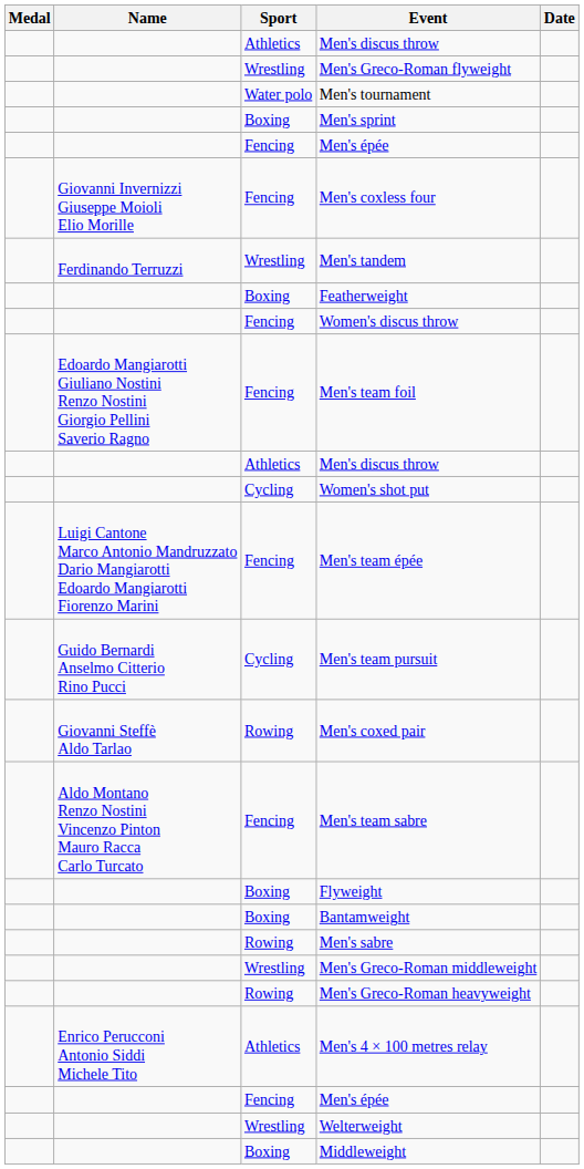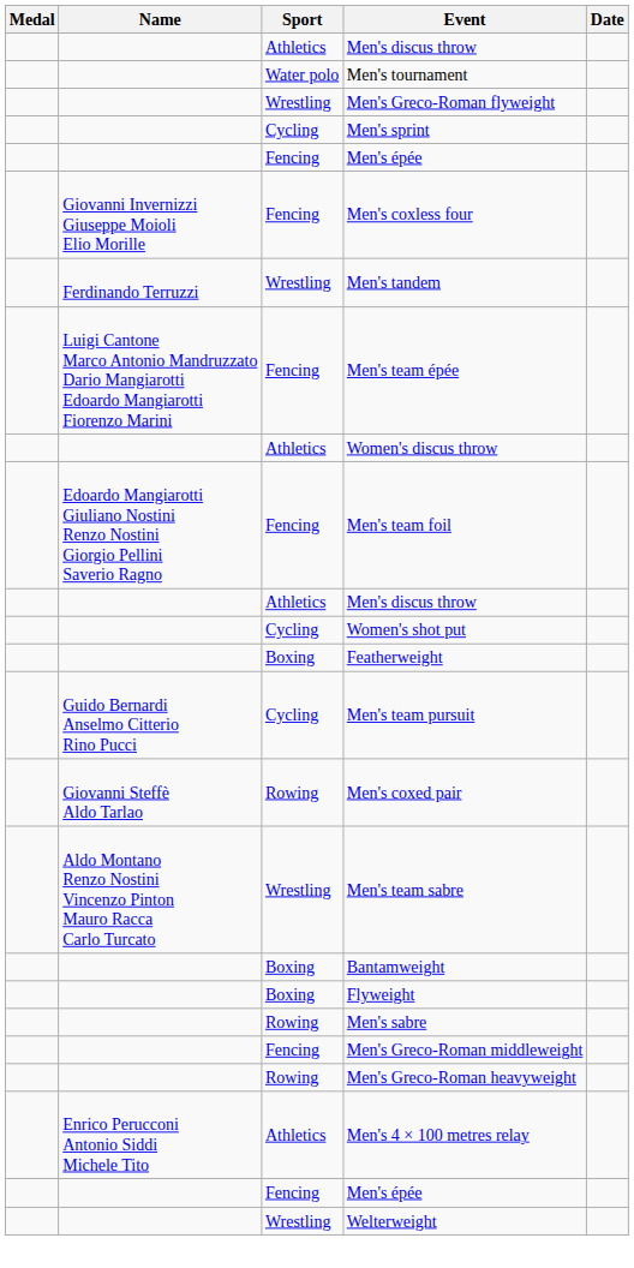 <table class="wikitable sortable" style="font-size: 95%;">
 <tr>
 <th>Medal</th>
 <th>Name</th>
 <th>Sport</th>
 <th>Event</th>
 <th>Date</th>
 </tr>
 <tr>
 <td></td>
 <td></td>
 <td><a href='#'>Athletics</a></td>
 <td><a href='#'>Men's discus throw</a></td>
 <td></td>
 </tr>
 <tr>
 <td></td>
 <td></td>
+<td><a href='#'>Water polo</a></td>
+<td>Men's tournament</td>
+<td></td>
+</tr>
+<tr>
+<td></td>
+<td></td>
 <td><a href='#'>Wrestling</a></td>
 <td><a href='#'>Men's Greco-Roman flyweight</a></td>
 <td></td>
 </tr>
 <tr>
 <td></td>
 <td></td>
-<td><a href='#'>Water polo</a></td>
-<td>Men's tournament</td>
-<td></td>
-</tr>
-<tr>
-<td></td>
-<td></td>
-<td><a href='#'>Boxing</a></td>
+<td><a href='#'>Cycling</a></td>
 <td><a href='#'>Men's sprint</a></td>
 <td></td>
 </tr>
 <tr>
 <td></td>
 <td></td>
 <td><a href='#'>Fencing</a></td>
 <td><a href='#'>Men's épée</a></td>
 <td></td>
 </tr>
 <tr>
 <td></td>
 <td><br><a href='#'>Giovanni Invernizzi</a><br><a href='#'>Giuseppe Moioli</a><br><a href='#'>Elio Morille</a></td>
 <td><a href='#'>Fencing</a></td>
 <td><a href='#'>Men's coxless four</a></td>
 <td></td>
 </tr>
 <tr>
 <td></td>
 <td><br><a href='#'>Ferdinando Terruzzi</a></td>
 <td><a href='#'>Wrestling</a></td>
 <td><a href='#'>Men's tandem</a></td>
 <td></td>
 </tr>
 <tr>
 <td></td>
-<td></td>
-<td><a href='#'>Boxing</a></td>
-<td><a href='#'>Featherweight</a></td>
+<td><br><a href='#'>Luigi Cantone</a><br><a href='#'>Marco Antonio Mandruzzato</a><br><a href='#'>Dario Mangiarotti</a><br><a href='#'>Edoardo Mangiarotti</a><br><a href='#'>Fiorenzo Marini</a></td>
+<td><a href='#'>Fencing</a></td>
+<td><a href='#'>Men's team épée</a></td>
 <td></td>
 </tr>
 <tr>
 <td></td>
 <td></td>
-<td><a href='#'>Fencing</a></td>
+<td><a href='#'>Athletics</a></td>
 <td><a href='#'>Women's discus throw</a></td>
 <td></td>
 </tr>
 <tr>
 <td></td>
 <td><br><a href='#'>Edoardo Mangiarotti</a><br><a href='#'>Giuliano Nostini</a><br><a href='#'>Renzo Nostini</a><br><a href='#'>Giorgio Pellini</a><br><a href='#'>Saverio Ragno</a></td>
 <td><a href='#'>Fencing</a></td>
 <td><a href='#'>Men's team foil</a></td>
 <td></td>
 </tr>
 <tr>
 <td></td>
 <td></td>
 <td><a href='#'>Athletics</a></td>
 <td><a href='#'>Men's discus throw</a></td>
 <td></td>
 </tr>
 <tr>
 <td></td>
 <td></td>
 <td><a href='#'>Cycling</a></td>
 <td><a href='#'>Women's shot put</a></td>
 <td></td>
 </tr>
 <tr>
 <td></td>
-<td><br><a href='#'>Luigi Cantone</a><br><a href='#'>Marco Antonio Mandruzzato</a><br><a href='#'>Dario Mangiarotti</a><br><a href='#'>Edoardo Mangiarotti</a><br><a href='#'>Fiorenzo Marini</a></td>
-<td><a href='#'>Fencing</a></td>
-<td><a href='#'>Men's team épée</a></td>
+<td></td>
+<td><a href='#'>Boxing</a></td>
+<td><a href='#'>Featherweight</a></td>
 <td></td>
 </tr>
 <tr>
 <td></td>
 <td><br><a href='#'>Guido Bernardi</a><br><a href='#'>Anselmo Citterio</a><br><a href='#'>Rino Pucci</a></td>
 <td><a href='#'>Cycling</a></td>
 <td><a href='#'>Men's team pursuit</a></td>
 <td></td>
 </tr>
 <tr>
 <td></td>
 <td><br><a href='#'>Giovanni Steffè</a><br><a href='#'>Aldo Tarlao</a></td>
 <td><a href='#'>Rowing</a></td>
 <td><a href='#'>Men's coxed pair</a></td>
 <td></td>
 </tr>
 <tr>
 <td></td>
 <td><br><a href='#'>Aldo Montano</a><br><a href='#'>Renzo Nostini</a><br><a href='#'>Vincenzo Pinton</a><br><a href='#'>Mauro Racca</a><br><a href='#'>Carlo Turcato</a></td>
-<td><a href='#'>Fencing</a></td>
+<td><a href='#'>Wrestling</a></td>
 <td><a href='#'>Men's team sabre</a></td>
+<td></td>
+</tr>
+<tr>
+<td></td>
+<td></td>
+<td><a href='#'>Boxing</a></td>
+<td><a href='#'>Bantamweight</a></td>
 <td></td>
 </tr>
 <tr>
 <td></td>
 <td></td>
 <td><a href='#'>Boxing</a></td>
 <td><a href='#'>Flyweight</a></td>
 <td></td>
 </tr>
 <tr>
 <td></td>
 <td></td>
-<td><a href='#'>Boxing</a></td>
-<td><a href='#'>Bantamweight</a></td>
-<td></td>
-</tr>
-<tr>
-<td></td>
-<td></td>
 <td><a href='#'>Rowing</a></td>
 <td><a href='#'>Men's sabre</a></td>
 <td></td>
 </tr>
 <tr>
 <td></td>
 <td></td>
-<td><a href='#'>Wrestling</a></td>
+<td><a href='#'>Fencing</a></td>
 <td><a href='#'>Men's Greco-Roman middleweight</a></td>
 <td></td>
 </tr>
 <tr>
 <td></td>
 <td></td>
 <td><a href='#'>Rowing</a></td>
 <td><a href='#'>Men's Greco-Roman heavyweight</a></td>
 <td></td>
 </tr>
 <tr>
 <td></td>
 <td><br><a href='#'>Enrico Perucconi</a><br><a href='#'>Antonio Siddi</a><br><a href='#'>Michele Tito</a></td>
 <td><a href='#'>Athletics</a></td>
 <td><a href='#'>Men's 4 × 100 metres relay</a></td>
 <td></td>
 </tr>
 <tr>
 <td></td>
 <td></td>
 <td><a href='#'>Fencing</a></td>
 <td><a href='#'>Men's épée</a></td>
 <td></td>
 </tr>
 <tr>
 <td></td>
 <td></td>
 <td><a href='#'>Wrestling</a></td>
 <td><a href='#'>Welterweight</a></td>
 <td></td>
 </tr>
-<tr>
-<td></td>
-<td></td>
-<td><a href='#'>Boxing</a></td>
-<td><a href='#'>Middleweight</a></td>
-<td></td>
-</tr>
 </table>
